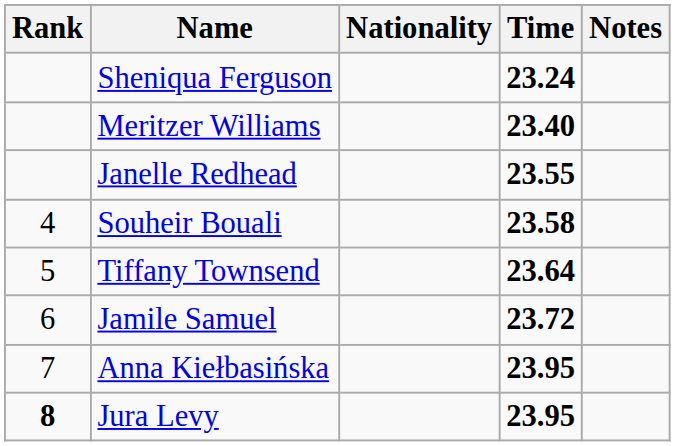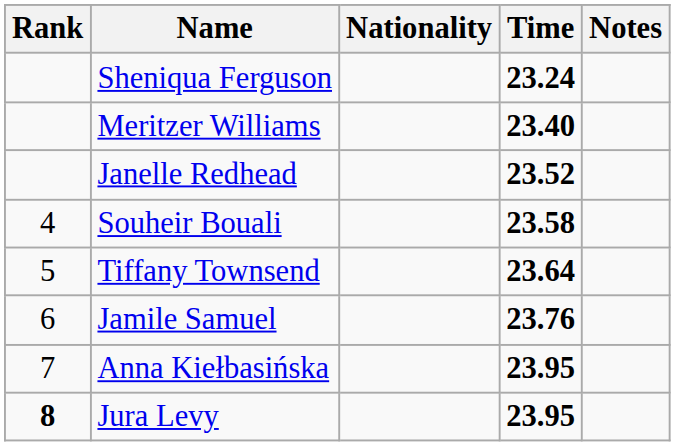 <table class="wikitable sortable" style="text-align:center">
 <tr>
 <th>Rank</th>
 <th>Name</th>
 <th>Nationality</th>
 <th>Time</th>
 <th>Notes</th>
 </tr>
 <tr>
 <td></td>
 <td align=left><a href='#'>Sheniqua Ferguson</a></td>
 <td align=left></td>
 <td><strong>23.24</strong></td>
 <td></td>
 </tr>
 <tr>
 <td></td>
 <td align=left><a href='#'>Meritzer Williams</a></td>
 <td align=left></td>
 <td><strong>23.40</strong></td>
 <td></td>
 </tr>
 <tr>
 <td></td>
 <td align=left><a href='#'>Janelle Redhead</a></td>
 <td align=left></td>
-<td><strong>23.55</strong></td>
+<td><strong>23.52</strong></td>
 <td></td>
 </tr>
 <tr>
 <td>4</td>
 <td align=left><a href='#'>Souheir Bouali</a></td>
 <td align=left></td>
 <td><strong>23.58</strong></td>
 <td></td>
 </tr>
 <tr>
 <td>5</td>
 <td align=left><a href='#'>Tiffany Townsend</a></td>
 <td align=left></td>
 <td><strong>23.64</strong></td>
 <td></td>
 </tr>
 <tr>
 <td>6</td>
 <td align=left><a href='#'>Jamile Samuel</a></td>
 <td align=left></td>
-<td><strong>23.72</strong></td>
+<td><strong>23.76</strong></td>
 <td></td>
 </tr>
 <tr>
 <td>7</td>
 <td align=left><a href='#'>Anna Kiełbasińska</a></td>
 <td align=left></td>
 <td><strong>23.95</strong></td>
 <td></td>
 </tr>
 <tr>
 <td><strong>8</strong></td>
 <td align=left><a href='#'>Jura Levy</a></td>
 <td align=left></td>
 <td><strong>23.95</strong></td>
 <td></td>
 </tr>
 </table>
